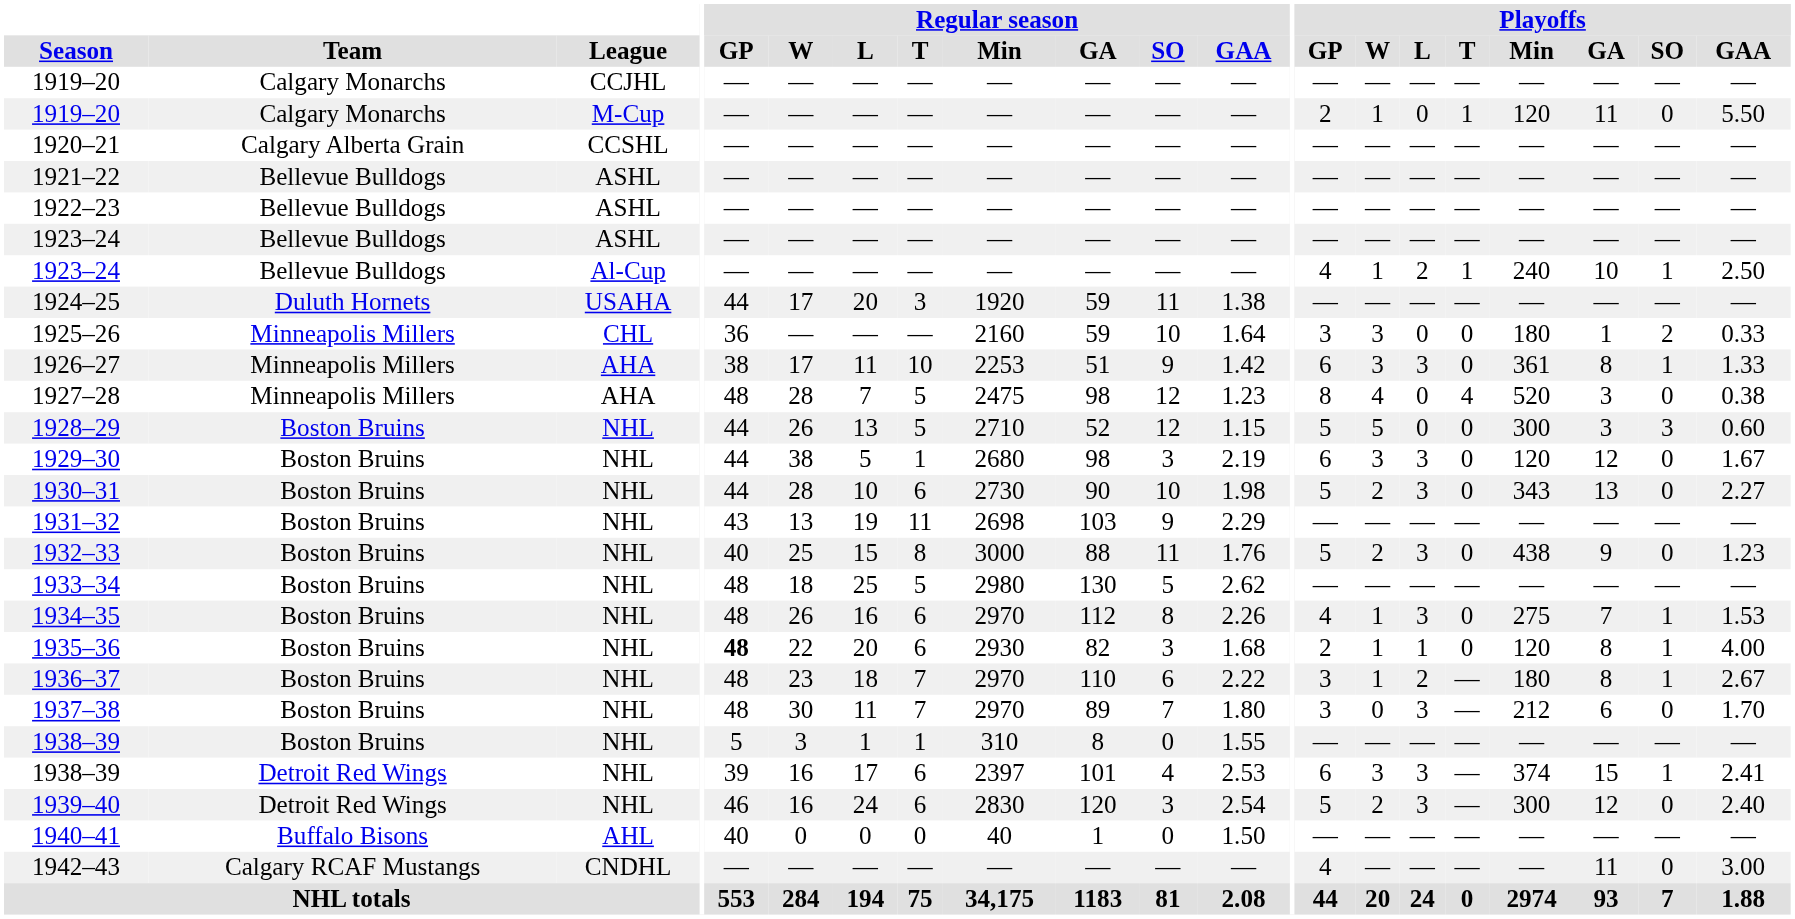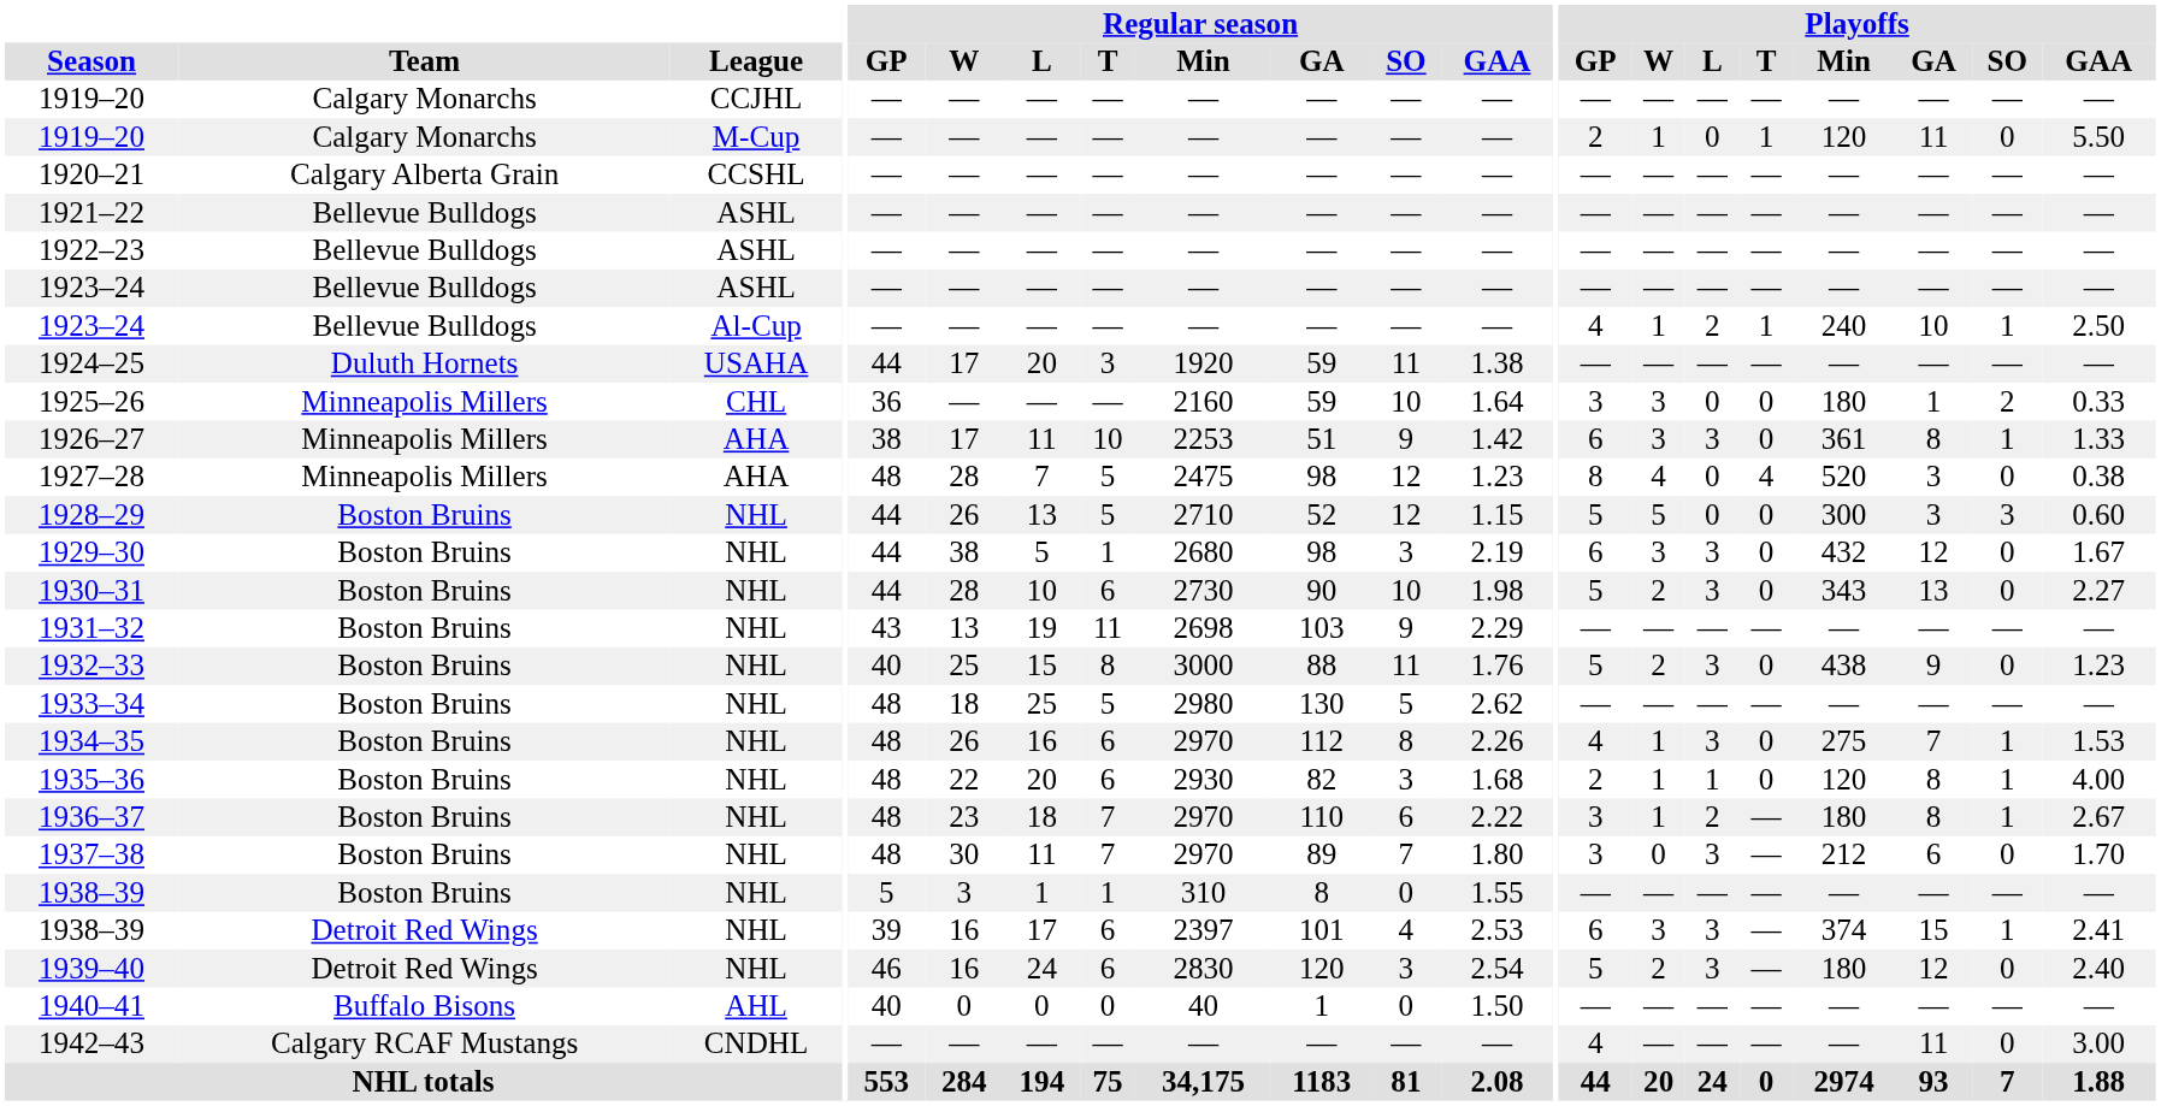 <table border="0" cellpadding="1" cellspacing="0" style="width:90%; text-align:center;">
 <tr bgcolor="#e0e0e0">
 <th colspan="3" bgcolor="#ffffff"></th>
 <th rowspan="99" bgcolor="#ffffff"></th>
 <th colspan="8" bgcolor="#e0e0e0"><a href='#'>Regular season</a></th>
 <th rowspan="99" bgcolor="#ffffff"></th>
 <th colspan="8" bgcolor="#e0e0e0"><a href='#'>Playoffs</a></th>
 </tr>
 <tr bgcolor="#e0e0e0">
 <th><a href='#'>Season</a></th>
 <th>Team</th>
 <th>League</th>
 <th>GP</th>
 <th>W</th>
 <th>L</th>
 <th>T</th>
 <th>Min</th>
 <th>GA</th>
 <th><a href='#'>SO</a></th>
 <th><a href='#'>GAA</a></th>
 <th>GP</th>
 <th>W</th>
 <th>L</th>
 <th>T</th>
 <th>Min</th>
 <th>GA</th>
 <th>SO</th>
 <th>GAA</th>
 </tr>
 <tr>
 <td>1919–20</td>
 <td>Calgary Monarchs</td>
 <td>CCJHL</td>
 <td>—</td>
 <td>—</td>
 <td>—</td>
 <td>—</td>
 <td>—</td>
 <td>—</td>
 <td>—</td>
 <td>—</td>
 <td>—</td>
 <td>—</td>
 <td>—</td>
 <td>—</td>
 <td>—</td>
 <td>—</td>
 <td>—</td>
 <td>—</td>
 </tr>
 <tr bgcolor="#f0f0f0">
 <td><a href='#'>1919–20</a></td>
 <td>Calgary Monarchs</td>
 <td><a href='#'>M-Cup</a></td>
 <td>—</td>
 <td>—</td>
 <td>—</td>
 <td>—</td>
 <td>—</td>
 <td>—</td>
 <td>—</td>
 <td>—</td>
 <td>2</td>
 <td>1</td>
 <td>0</td>
 <td>1</td>
 <td>120</td>
 <td>11</td>
 <td>0</td>
 <td>5.50</td>
 </tr>
 <tr>
 <td>1920–21</td>
 <td>Calgary Alberta Grain</td>
 <td>CCSHL</td>
 <td>—</td>
 <td>—</td>
 <td>—</td>
 <td>—</td>
 <td>—</td>
 <td>—</td>
 <td>—</td>
 <td>—</td>
 <td>—</td>
 <td>—</td>
 <td>—</td>
 <td>—</td>
 <td>—</td>
 <td>—</td>
 <td>—</td>
 <td>—</td>
 </tr>
 <tr bgcolor="#f0f0f0">
 <td>1921–22</td>
 <td>Bellevue Bulldogs</td>
 <td>ASHL</td>
 <td>—</td>
 <td>—</td>
 <td>—</td>
 <td>—</td>
 <td>—</td>
 <td>—</td>
 <td>—</td>
 <td>—</td>
 <td>—</td>
 <td>—</td>
 <td>—</td>
 <td>—</td>
 <td>—</td>
 <td>—</td>
 <td>—</td>
 <td>—</td>
 </tr>
 <tr>
 <td>1922–23</td>
 <td>Bellevue Bulldogs</td>
 <td>ASHL</td>
 <td>—</td>
 <td>—</td>
 <td>—</td>
 <td>—</td>
 <td>—</td>
 <td>—</td>
 <td>—</td>
 <td>—</td>
 <td>—</td>
 <td>—</td>
 <td>—</td>
 <td>—</td>
 <td>—</td>
 <td>—</td>
 <td>—</td>
 <td>—</td>
 </tr>
 <tr bgcolor="#f0f0f0">
 <td>1923–24</td>
 <td>Bellevue Bulldogs</td>
 <td>ASHL</td>
 <td>—</td>
 <td>—</td>
 <td>—</td>
 <td>—</td>
 <td>—</td>
 <td>—</td>
 <td>—</td>
 <td>—</td>
 <td>—</td>
 <td>—</td>
 <td>—</td>
 <td>—</td>
 <td>—</td>
 <td>—</td>
 <td>—</td>
 <td>—</td>
 </tr>
 <tr>
 <td><a href='#'>1923–24</a></td>
 <td>Bellevue Bulldogs</td>
 <td><a href='#'>Al-Cup</a></td>
 <td>—</td>
 <td>—</td>
 <td>—</td>
 <td>—</td>
 <td>—</td>
 <td>—</td>
 <td>—</td>
 <td>—</td>
 <td>4</td>
 <td>1</td>
 <td>2</td>
 <td>1</td>
 <td>240</td>
 <td>10</td>
 <td>1</td>
 <td>2.50</td>
 </tr>
 <tr bgcolor="#f0f0f0">
 <td>1924–25</td>
 <td><a href='#'>Duluth Hornets</a></td>
 <td><a href='#'>USAHA</a></td>
 <td>44</td>
 <td>17</td>
 <td>20</td>
 <td>3</td>
 <td>1920</td>
 <td>59</td>
 <td>11</td>
 <td>1.38</td>
 <td>—</td>
 <td>—</td>
 <td>—</td>
 <td>—</td>
 <td>—</td>
 <td>—</td>
 <td>—</td>
 <td>—</td>
 </tr>
 <tr>
 <td>1925–26</td>
 <td><a href='#'>Minneapolis Millers</a></td>
 <td><a href='#'>CHL</a></td>
 <td>36</td>
 <td>—</td>
 <td>—</td>
 <td>—</td>
 <td>2160</td>
 <td>59</td>
 <td>10</td>
 <td>1.64</td>
 <td>3</td>
 <td>3</td>
 <td>0</td>
 <td>0</td>
 <td>180</td>
 <td>1</td>
 <td>2</td>
 <td>0.33</td>
 </tr>
 <tr bgcolor="#f0f0f0">
 <td>1926–27</td>
 <td>Minneapolis Millers</td>
 <td><a href='#'>AHA</a></td>
 <td>38</td>
 <td>17</td>
 <td>11</td>
 <td>10</td>
 <td>2253</td>
 <td>51</td>
 <td>9</td>
 <td>1.42</td>
 <td>6</td>
 <td>3</td>
 <td>3</td>
 <td>0</td>
 <td>361</td>
 <td>8</td>
 <td>1</td>
 <td>1.33</td>
 </tr>
 <tr>
 <td>1927–28</td>
 <td>Minneapolis Millers</td>
 <td>AHA</td>
 <td>48</td>
 <td>28</td>
 <td>7</td>
 <td>5</td>
 <td>2475</td>
 <td>98</td>
 <td>12</td>
 <td>1.23</td>
 <td>8</td>
 <td>4</td>
 <td>0</td>
 <td>4</td>
 <td>520</td>
 <td>3</td>
 <td>0</td>
 <td>0.38</td>
 </tr>
 <tr bgcolor="#f0f0f0">
 <td><a href='#'>1928–29</a></td>
 <td><a href='#'>Boston Bruins</a></td>
 <td><a href='#'>NHL</a></td>
 <td>44</td>
 <td>26</td>
 <td>13</td>
 <td>5</td>
 <td>2710</td>
 <td>52</td>
 <td>12</td>
 <td>1.15</td>
 <td>5</td>
 <td>5</td>
 <td>0</td>
 <td>0</td>
 <td>300</td>
 <td>3</td>
 <td>3</td>
 <td>0.60</td>
 </tr>
 <tr>
 <td><a href='#'>1929–30</a></td>
 <td>Boston Bruins</td>
 <td>NHL</td>
 <td>44</td>
 <td>38</td>
 <td>5</td>
 <td>1</td>
 <td>2680</td>
 <td>98</td>
 <td>3</td>
 <td>2.19</td>
 <td>6</td>
 <td>3</td>
 <td>3</td>
 <td>0</td>
-<td>120</td>
+<td>432</td>
 <td>12</td>
 <td>0</td>
 <td>1.67</td>
 </tr>
 <tr bgcolor="#f0f0f0">
 <td><a href='#'>1930–31</a></td>
 <td>Boston Bruins</td>
 <td>NHL</td>
 <td>44</td>
 <td>28</td>
 <td>10</td>
 <td>6</td>
 <td>2730</td>
 <td>90</td>
 <td>10</td>
 <td>1.98</td>
 <td>5</td>
 <td>2</td>
 <td>3</td>
 <td>0</td>
 <td>343</td>
 <td>13</td>
 <td>0</td>
 <td>2.27</td>
 </tr>
 <tr>
 <td><a href='#'>1931–32</a></td>
 <td>Boston Bruins</td>
 <td>NHL</td>
 <td>43</td>
 <td>13</td>
 <td>19</td>
 <td>11</td>
 <td>2698</td>
 <td>103</td>
 <td>9</td>
 <td>2.29</td>
 <td>—</td>
 <td>—</td>
 <td>—</td>
 <td>—</td>
 <td>—</td>
 <td>—</td>
 <td>—</td>
 <td>—</td>
 </tr>
 <tr bgcolor="#f0f0f0">
 <td><a href='#'>1932–33</a></td>
 <td>Boston Bruins</td>
 <td>NHL</td>
 <td>40</td>
 <td>25</td>
 <td>15</td>
 <td>8</td>
 <td>3000</td>
 <td>88</td>
 <td>11</td>
 <td>1.76</td>
 <td>5</td>
 <td>2</td>
 <td>3</td>
 <td>0</td>
 <td>438</td>
 <td>9</td>
 <td>0</td>
 <td>1.23</td>
 </tr>
 <tr>
 <td><a href='#'>1933–34</a></td>
 <td>Boston Bruins</td>
 <td>NHL</td>
 <td>48</td>
 <td>18</td>
 <td>25</td>
 <td>5</td>
 <td>2980</td>
 <td>130</td>
 <td>5</td>
 <td>2.62</td>
 <td>—</td>
 <td>—</td>
 <td>—</td>
 <td>—</td>
 <td>—</td>
 <td>—</td>
 <td>—</td>
 <td>—</td>
 </tr>
 <tr bgcolor="#f0f0f0">
 <td><a href='#'>1934–35</a></td>
 <td>Boston Bruins</td>
 <td>NHL</td>
 <td>48</td>
 <td>26</td>
 <td>16</td>
 <td>6</td>
 <td>2970</td>
 <td>112</td>
 <td>8</td>
 <td>2.26</td>
 <td>4</td>
 <td>1</td>
 <td>3</td>
 <td>0</td>
 <td>275</td>
 <td>7</td>
 <td>1</td>
 <td>1.53</td>
 </tr>
 <tr>
 <td><a href='#'>1935–36</a></td>
 <td>Boston Bruins</td>
 <td>NHL</td>
-<td><strong>48</strong></td>
+<td>48</td>
 <td>22</td>
 <td>20</td>
 <td>6</td>
 <td>2930</td>
 <td>82</td>
 <td>3</td>
 <td>1.68</td>
 <td>2</td>
 <td>1</td>
 <td>1</td>
 <td>0</td>
 <td>120</td>
 <td>8</td>
 <td>1</td>
 <td>4.00</td>
 </tr>
 <tr bgcolor="#f0f0f0">
 <td><a href='#'>1936–37</a></td>
 <td>Boston Bruins</td>
 <td>NHL</td>
 <td>48</td>
 <td>23</td>
 <td>18</td>
 <td>7</td>
 <td>2970</td>
 <td>110</td>
 <td>6</td>
 <td>2.22</td>
 <td>3</td>
 <td>1</td>
 <td>2</td>
 <td>—</td>
 <td>180</td>
 <td>8</td>
 <td>1</td>
 <td>2.67</td>
 </tr>
 <tr>
 <td><a href='#'>1937–38</a></td>
 <td>Boston Bruins</td>
 <td>NHL</td>
 <td>48</td>
 <td>30</td>
 <td>11</td>
 <td>7</td>
 <td>2970</td>
 <td>89</td>
 <td>7</td>
 <td>1.80</td>
 <td>3</td>
 <td>0</td>
 <td>3</td>
 <td>—</td>
 <td>212</td>
 <td>6</td>
 <td>0</td>
 <td>1.70</td>
 </tr>
 <tr bgcolor="#f0f0f0">
 <td><a href='#'>1938–39</a></td>
 <td>Boston Bruins</td>
 <td>NHL</td>
 <td>5</td>
 <td>3</td>
 <td>1</td>
 <td>1</td>
 <td>310</td>
 <td>8</td>
 <td>0</td>
 <td>1.55</td>
 <td>—</td>
 <td>—</td>
 <td>—</td>
 <td>—</td>
 <td>—</td>
 <td>—</td>
 <td>—</td>
 <td>—</td>
 </tr>
 <tr>
 <td>1938–39</td>
 <td><a href='#'>Detroit Red Wings</a></td>
 <td>NHL</td>
 <td>39</td>
 <td>16</td>
 <td>17</td>
 <td>6</td>
 <td>2397</td>
 <td>101</td>
 <td>4</td>
 <td>2.53</td>
 <td>6</td>
 <td>3</td>
 <td>3</td>
 <td>—</td>
 <td>374</td>
 <td>15</td>
 <td>1</td>
 <td>2.41</td>
 </tr>
 <tr bgcolor="#f0f0f0">
 <td><a href='#'>1939–40</a></td>
 <td>Detroit Red Wings</td>
 <td>NHL</td>
 <td>46</td>
 <td>16</td>
 <td>24</td>
 <td>6</td>
 <td>2830</td>
 <td>120</td>
 <td>3</td>
 <td>2.54</td>
 <td>5</td>
 <td>2</td>
 <td>3</td>
 <td>—</td>
-<td>300</td>
+<td>180</td>
 <td>12</td>
 <td>0</td>
 <td>2.40</td>
 </tr>
 <tr>
 <td><a href='#'>1940–41</a></td>
 <td><a href='#'>Buffalo Bisons</a></td>
 <td><a href='#'>AHL</a></td>
 <td>40</td>
 <td>0</td>
 <td>0</td>
 <td>0</td>
 <td>40</td>
 <td>1</td>
 <td>0</td>
 <td>1.50</td>
 <td>—</td>
 <td>—</td>
 <td>—</td>
 <td>—</td>
 <td>—</td>
 <td>—</td>
 <td>—</td>
 <td>—</td>
 </tr>
 <tr bgcolor="#f0f0f0">
 <td>1942–43</td>
 <td>Calgary RCAF Mustangs</td>
 <td>CNDHL</td>
 <td>—</td>
 <td>—</td>
 <td>—</td>
 <td>—</td>
 <td>—</td>
 <td>—</td>
 <td>—</td>
 <td>—</td>
 <td>4</td>
 <td>—</td>
 <td>—</td>
 <td>—</td>
 <td>—</td>
 <td>11</td>
 <td>0</td>
 <td>3.00</td>
 </tr>
 <tr bgcolor="#e0e0e0">
 <th colspan="3">NHL totals</th>
 <th>553</th>
 <th>284</th>
 <th>194</th>
 <th>75</th>
 <th>34,175</th>
 <th>1183</th>
 <th>81</th>
 <th>2.08</th>
 <th>44</th>
 <th>20</th>
 <th>24</th>
 <th>0</th>
 <th>2974</th>
 <th>93</th>
 <th>7</th>
 <th>1.88</th>
 </tr>
 </table>
